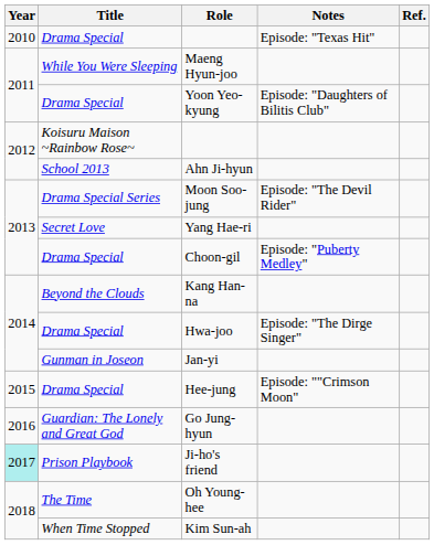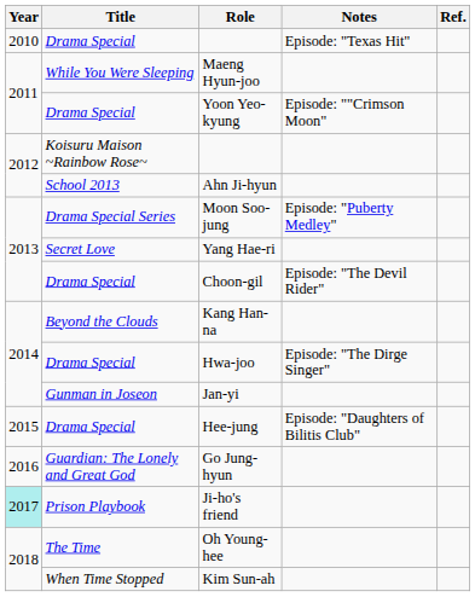 <table class="wikitable" style="width:500px">
 <tr>
 <th width=10>Year</th>
 <th>Title</th>
 <th>Role</th>
 <th>Notes</th>
 <th>Ref.</th>
 </tr>
 <tr>
 <td>2010</td>
 <td><em><a href='#'>Drama Special</a></em></td>
 <td></td>
 <td>Episode: "Texas Hit"</td>
 <td></td>
 </tr>
 <tr>
 <td rowspan=2>2011</td>
 <td><em><a href='#'>While You Were Sleeping</a></em></td>
 <td>Maeng Hyun-joo</td>
 <td></td>
 <td></td>
 </tr>
 <tr>
 <td><em><a href='#'>Drama Special</a></em></td>
 <td>Yoon Yeo-kyung</td>
-<td>Episode: "Daughters of Bilitis Club"</td>
+<td>Episode: ""Crimson Moon"</td>
 <td></td>
 </tr>
 <tr>
 <td rowspan="2">2012</td>
 <td><em>Koisuru Maison ~Rainbow Rose~</em></td>
 <td></td>
 <td></td>
 <td></td>
 </tr>
 <tr>
 <td><em><a href='#'>School 2013</a></em></td>
 <td>Ahn Ji-hyun</td>
 <td></td>
 <td></td>
 </tr>
 <tr>
 <td rowspan=3>2013</td>
 <td><em><a href='#'>Drama Special Series</a></em></td>
 <td>Moon Soo-jung</td>
-<td>Episode: "The Devil Rider"</td>
+<td>Episode: "<a href='#'>Puberty Medley</a>"</td>
 <td></td>
 </tr>
 <tr>
 <td><em><a href='#'>Secret Love</a></em></td>
 <td>Yang Hae-ri</td>
 <td></td>
 <td></td>
 </tr>
 <tr>
 <td><em><a href='#'>Drama Special</a></em></td>
 <td>Choon-gil</td>
-<td>Episode: "<a href='#'>Puberty Medley</a>"</td>
+<td>Episode: "The Devil Rider"</td>
 <td></td>
 </tr>
 <tr>
 <td rowspan=3>2014</td>
 <td><em><a href='#'>Beyond the Clouds</a></em></td>
 <td>Kang Han-na</td>
 <td></td>
 <td></td>
 </tr>
 <tr>
 <td><em><a href='#'>Drama Special</a></em></td>
 <td>Hwa-joo</td>
 <td>Episode: "The Dirge Singer"</td>
 <td></td>
 </tr>
 <tr>
 <td><em><a href='#'>Gunman in Joseon</a></em></td>
 <td>Jan-yi</td>
 <td></td>
 <td></td>
 </tr>
 <tr>
 <td>2015</td>
 <td><em><a href='#'>Drama Special</a></em></td>
 <td>Hee-jung</td>
-<td>Episode: ""Crimson Moon"</td>
+<td>Episode: "Daughters of Bilitis Club"</td>
 <td></td>
 </tr>
 <tr>
 <td>2016</td>
 <td><em><a href='#'>Guardian: The Lonely and Great God</a></em></td>
 <td>Go Jung-hyun</td>
 <td></td>
 <td></td>
 </tr>
 <tr>
 <td style="background: paleturquoise;">2017</td>
 <td><em><a href='#'>Prison Playbook</a></em></td>
 <td>Ji-ho's friend</td>
 <td></td>
 <td></td>
 </tr>
 <tr>
 <td rowspan=2>2018</td>
 <td><em><a href='#'>The Time</a></em></td>
 <td>Oh Young-hee</td>
 <td></td>
 <td></td>
 </tr>
 <tr>
 <td><em>When Time Stopped</em></td>
 <td>Kim Sun-ah</td>
 <td></td>
 <td></td>
 </tr>
 </table>
